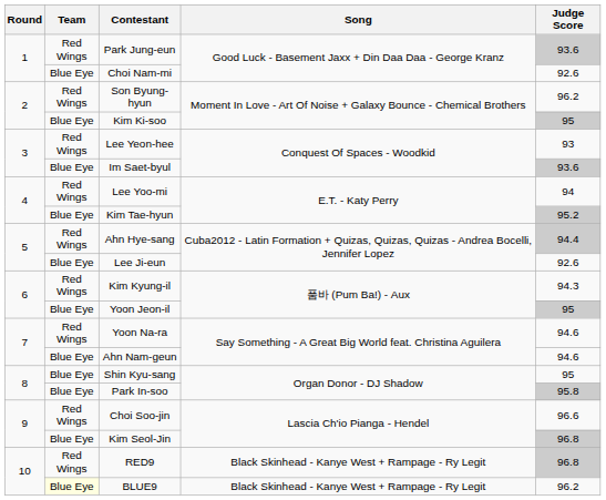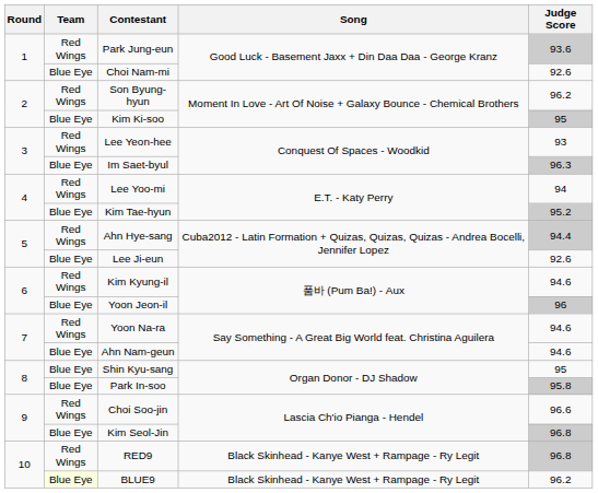 <table class="wikitable plainrowheaders" style="text-align:center;">
 <tr style="background:#f2f2f2;">
 <th scope="col">Round</th>
 <th scope="col">Team</th>
 <th scope="col">Contestant</th>
 <th scope="col">Song</th>
 <th scope="col">Judge Score</th>
 </tr>
 <tr>
 <td rowspan="2">1</td>
 <td>Red Wings</td>
 <td>Park Jung-eun</td>
 <td rowspan="2">Good Luck - Basement Jaxx + Din Daa Daa - George Kranz</td>
 <td style="background:#ccc;">93.6</td>
 </tr>
 <tr>
 <td>Blue Eye</td>
 <td>Choi Nam-mi</td>
 <td>92.6</td>
 </tr>
 <tr>
 <td rowspan="2">2</td>
 <td>Red Wings</td>
 <td>Son Byung-hyun</td>
 <td rowspan="2">Moment In Love - Art Of Noise + Galaxy Bounce - Chemical Brothers</td>
 <td>96.2</td>
 </tr>
 <tr>
 <td>Blue Eye</td>
 <td>Kim Ki-soo</td>
 <td style="background:#ccc;">95</td>
 </tr>
 <tr>
 <td rowspan="2">3</td>
 <td>Red Wings</td>
 <td>Lee Yeon-hee</td>
 <td rowspan="2">Conquest Of Spaces - Woodkid</td>
 <td>93</td>
 </tr>
 <tr>
 <td>Blue Eye</td>
 <td>Im Saet-byul</td>
-<td style="background:#ccc;">93.6</td>
+<td style="background:#ccc;">96.3</td>
 </tr>
 <tr>
 <td rowspan="2">4</td>
 <td>Red Wings</td>
 <td>Lee Yoo-mi</td>
 <td rowspan="2">E.T. - Katy Perry</td>
 <td>94</td>
 </tr>
 <tr>
 <td>Blue Eye</td>
 <td>Kim Tae-hyun</td>
 <td style="background:#ccc;">95.2</td>
 </tr>
 <tr>
 <td rowspan="2">5</td>
 <td>Red Wings</td>
 <td>Ahn Hye-sang</td>
 <td rowspan="2">Cuba2012 - Latin Formation + Quizas, Quizas, Quizas - Andrea Bocelli, Jennifer Lopez</td>
 <td style="background:#ccc;">94.4</td>
 </tr>
 <tr>
 <td>Blue Eye</td>
 <td>Lee Ji-eun</td>
 <td>92.6</td>
 </tr>
 <tr>
 <td rowspan="2">6</td>
 <td>Red Wings</td>
 <td>Kim Kyung-il</td>
 <td rowspan="2">품바 (Pum Ba!) - Aux</td>
-<td>94.3</td>
+<td>94.6</td>
 </tr>
 <tr>
 <td>Blue Eye</td>
 <td>Yoon Jeon-il</td>
-<td style="background:#ccc;">95</td>
+<td style="background:#ccc;">96</td>
 </tr>
 <tr>
 <td rowspan="2">7</td>
 <td>Red Wings</td>
 <td>Yoon Na-ra</td>
 <td rowspan="2">Say Something - A Great Big World feat. Christina Aguilera</td>
 <td>94.6</td>
 </tr>
 <tr>
 <td>Blue Eye</td>
 <td>Ahn Nam-geun</td>
 <td>94.6</td>
 </tr>
 <tr>
 <td rowspan="2">8</td>
 <td>Blue Eye</td>
 <td>Shin Kyu-sang</td>
 <td rowspan="2">Organ Donor - DJ Shadow</td>
 <td>95</td>
 </tr>
 <tr>
 <td>Blue Eye</td>
 <td>Park In-soo</td>
 <td style="background:#ccc;">95.8</td>
 </tr>
 <tr>
 <td rowspan="2">9</td>
 <td>Red Wings</td>
 <td>Choi Soo-jin</td>
 <td rowspan="2">Lascia Ch'io Pianga - Hendel</td>
 <td>96.6</td>
 </tr>
 <tr>
 <td>Blue Eye</td>
 <td>Kim Seol-Jin</td>
 <td style="background:#ccc;">96.8</td>
 </tr>
 <tr>
 <td rowspan="2">10</td>
 <td>Red Wings</td>
 <td>RED9</td>
 <td>Black Skinhead - Kanye West + Rampage - Ry Legit</td>
 <td style="background:#ccc;">96.8</td>
 </tr>
 <tr>
 <td style="background: lightyellow;">Blue Eye</td>
 <td>BLUE9</td>
 <td>Black Skinhead - Kanye West + Rampage - Ry Legit</td>
 <td>96.2</td>
 </tr>
 </table>
